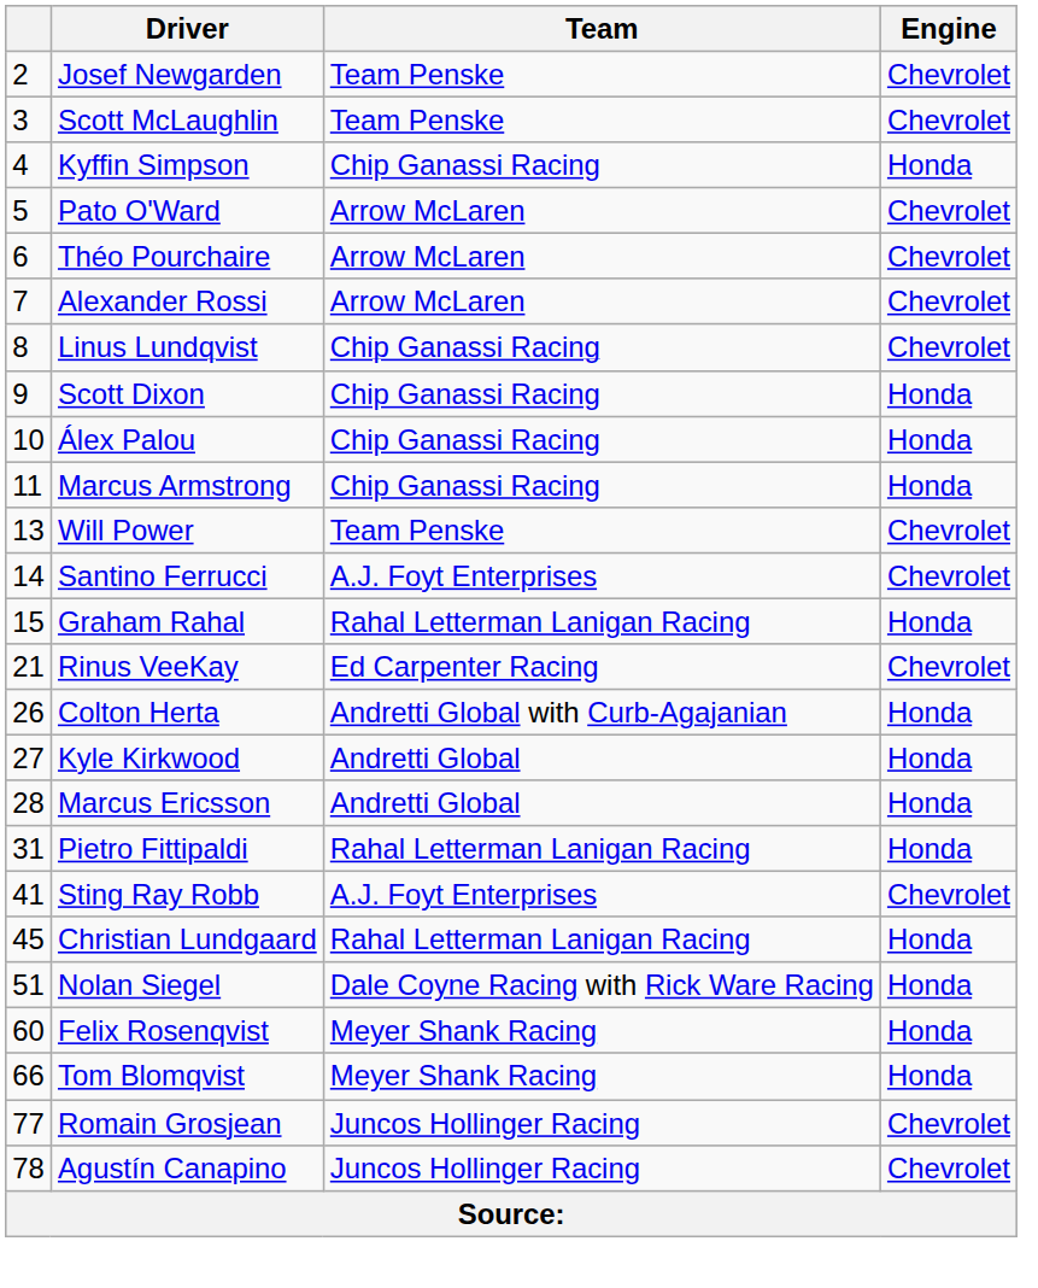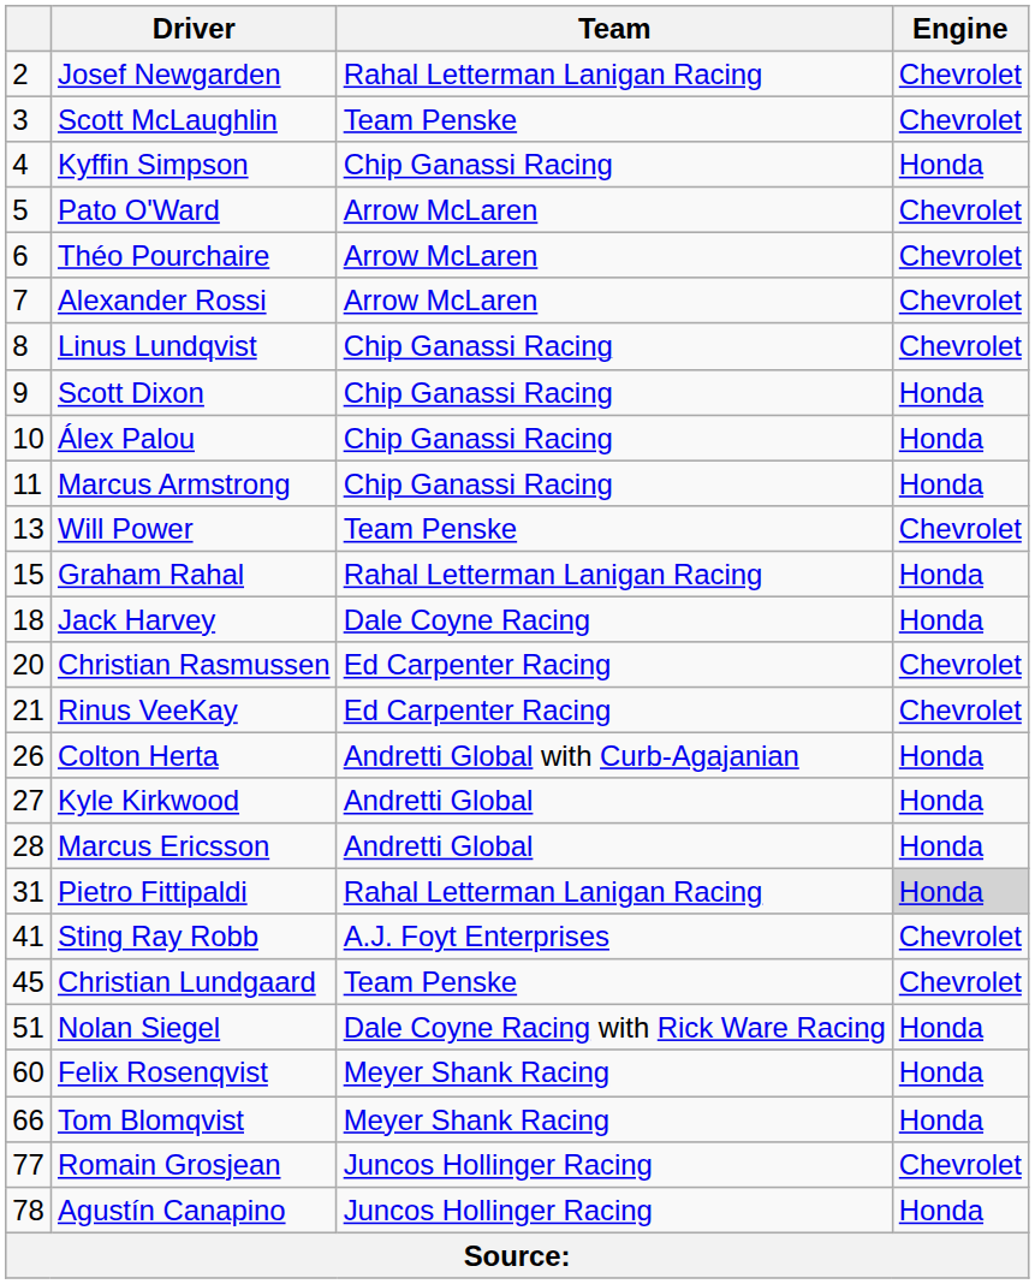 <table class="wikitable" style="font-size: 95%;">
 <tr>
 <th align=center></th>
 <th>Driver</th>
 <th>Team</th>
 <th>Engine</th>
 </tr>
 <tr>
 <td>2</td>
 <td> <a href='#'>Josef Newgarden</a> <strong></strong></td>
-<td><a href='#'>Team Penske</a></td>
+<td><a href='#'>Rahal Letterman Lanigan Racing</a></td>
 <td><a href='#'>Chevrolet</a></td>
 </tr>
 <tr>
 <td>3</td>
 <td> <a href='#'>Scott McLaughlin</a></td>
 <td><a href='#'>Team Penske</a></td>
 <td><a href='#'>Chevrolet</a></td>
 </tr>
 <tr>
 <td>4</td>
 <td> <a href='#'>Kyffin Simpson</a>  <strong></strong></td>
 <td><a href='#'>Chip Ganassi Racing</a></td>
 <td><a href='#'>Honda</a></td>
 </tr>
 <tr>
 <td>5</td>
 <td> <a href='#'>Pato O'Ward</a></td>
 <td><a href='#'>Arrow McLaren</a></td>
 <td><a href='#'>Chevrolet</a></td>
 </tr>
 <tr>
 <td>6</td>
 <td> <a href='#'>Théo Pourchaire</a> <strong></strong></td>
 <td><a href='#'>Arrow McLaren</a></td>
 <td><a href='#'>Chevrolet</a></td>
 </tr>
 <tr>
 <td>7</td>
 <td> <a href='#'>Alexander Rossi</a> <strong></strong></td>
 <td><a href='#'>Arrow McLaren</a></td>
 <td><a href='#'>Chevrolet</a></td>
 </tr>
 <tr>
 <td>8</td>
 <td> <a href='#'>Linus Lundqvist</a> <strong></strong></td>
 <td><a href='#'>Chip Ganassi Racing</a></td>
 <td><a href='#'>Chevrolet</a></td>
 </tr>
 <tr>
 <td>9</td>
 <td> <a href='#'>Scott Dixon</a> <strong></strong></td>
 <td><a href='#'>Chip Ganassi Racing</a></td>
 <td><a href='#'>Honda</a></td>
 </tr>
 <tr>
 <td>10</td>
 <td> <a href='#'>Álex Palou</a></td>
 <td><a href='#'>Chip Ganassi Racing</a></td>
 <td><a href='#'>Honda</a></td>
 </tr>
 <tr>
 <td>11</td>
 <td> <a href='#'>Marcus Armstrong</a></td>
 <td><a href='#'>Chip Ganassi Racing</a></td>
 <td><a href='#'>Honda</a></td>
 </tr>
 <tr>
 <td>13</td>
 <td> <a href='#'>Will Power</a> <strong></strong></td>
 <td><a href='#'>Team Penske</a></td>
 <td><a href='#'>Chevrolet</a></td>
 </tr>
 <tr>
-<td>14</td>
-<td> <a href='#'>Santino Ferrucci</a></td>
-<td><a href='#'>A.J. Foyt Enterprises</a></td>
-<td><a href='#'>Chevrolet</a></td>
-</tr>
-<tr>
 <td>15</td>
 <td> <a href='#'>Graham Rahal</a></td>
 <td><a href='#'>Rahal Letterman Lanigan Racing</a></td>
 <td><a href='#'>Honda</a></td>
+</tr>
+<tr>
+<td>18</td>
+<td> <a href='#'>Jack Harvey</a></td>
+<td><a href='#'>Dale Coyne Racing</a></td>
+<td><a href='#'>Honda</a></td>
+</tr>
+<tr>
+<td>20</td>
+<td> <a href='#'>Christian Rasmussen</a> <strong></strong></td>
+<td><a href='#'>Ed Carpenter Racing</a></td>
+<td><a href='#'>Chevrolet</a></td>
 </tr>
 <tr>
 <td>21</td>
 <td> <a href='#'>Rinus VeeKay</a></td>
 <td><a href='#'>Ed Carpenter Racing</a></td>
 <td><a href='#'>Chevrolet</a></td>
 </tr>
 <tr>
 <td>26</td>
 <td> <a href='#'>Colton Herta</a> <strong></strong></td>
 <td><a href='#'>Andretti Global</a> with <a href='#'>Curb-Agajanian</a></td>
 <td><a href='#'>Honda</a></td>
 </tr>
 <tr>
 <td>27</td>
 <td> <a href='#'>Kyle Kirkwood</a> <strong></strong></td>
 <td><a href='#'>Andretti Global</a></td>
 <td><a href='#'>Honda</a></td>
 </tr>
 <tr>
 <td>28</td>
 <td> <a href='#'>Marcus Ericsson</a></td>
 <td><a href='#'>Andretti Global</a></td>
 <td><a href='#'>Honda</a></td>
 </tr>
 <tr>
 <td>31</td>
 <td> <a href='#'>Pietro Fittipaldi</a></td>
 <td><a href='#'>Rahal Letterman Lanigan Racing</a></td>
-<td><a href='#'>Honda</a></td>
+<td style="background: lightgrey;"><a href='#'>Honda</a></td>
 </tr>
 <tr>
 <td>41</td>
 <td> <a href='#'>Sting Ray Robb</a></td>
 <td><a href='#'>A.J. Foyt Enterprises</a></td>
 <td><a href='#'>Chevrolet</a></td>
 </tr>
 <tr>
 <td>45</td>
 <td> <a href='#'>Christian Lundgaard</a></td>
-<td><a href='#'>Rahal Letterman Lanigan Racing</a></td>
-<td><a href='#'>Honda</a></td>
+<td><a href='#'>Team Penske</a></td>
+<td><a href='#'>Chevrolet</a></td>
 </tr>
 <tr>
 <td>51</td>
 <td> <a href='#'>Nolan Siegel</a> <strong></strong></td>
 <td><a href='#'>Dale Coyne Racing</a> with <a href='#'>Rick Ware Racing</a></td>
 <td><a href='#'>Honda</a></td>
 </tr>
 <tr>
 <td>60</td>
 <td> <a href='#'>Felix Rosenqvist</a></td>
 <td><a href='#'>Meyer Shank Racing</a></td>
 <td><a href='#'>Honda</a></td>
 </tr>
 <tr>
 <td>66</td>
 <td> <a href='#'>Tom Blomqvist</a> <strong></strong></td>
 <td><a href='#'>Meyer Shank Racing</a></td>
 <td><a href='#'>Honda</a></td>
 </tr>
 <tr>
 <td>77</td>
 <td> <a href='#'>Romain Grosjean</a></td>
 <td><a href='#'>Juncos Hollinger Racing</a></td>
 <td><a href='#'>Chevrolet</a></td>
 </tr>
 <tr>
 <td>78</td>
 <td> <a href='#'>Agustín Canapino</a></td>
 <td><a href='#'>Juncos Hollinger Racing</a></td>
-<td><a href='#'>Chevrolet</a></td>
+<td><a href='#'>Honda</a></td>
 </tr>
 <tr>
 <th colspan=4>Source:</th>
 </tr>
 </table>
